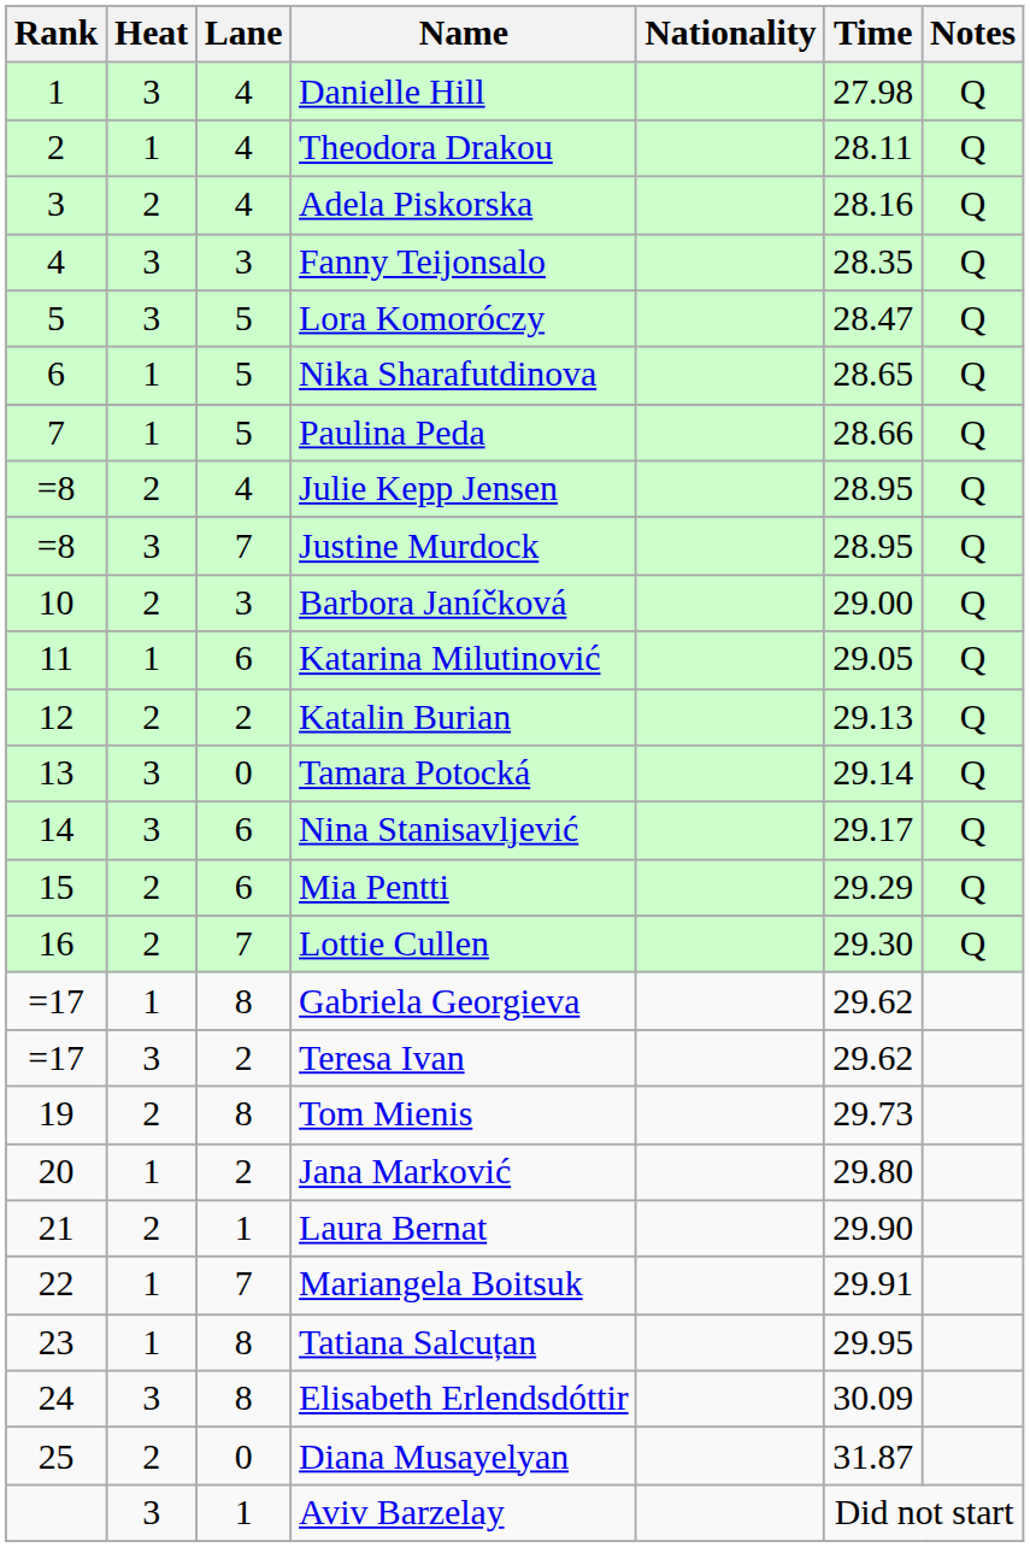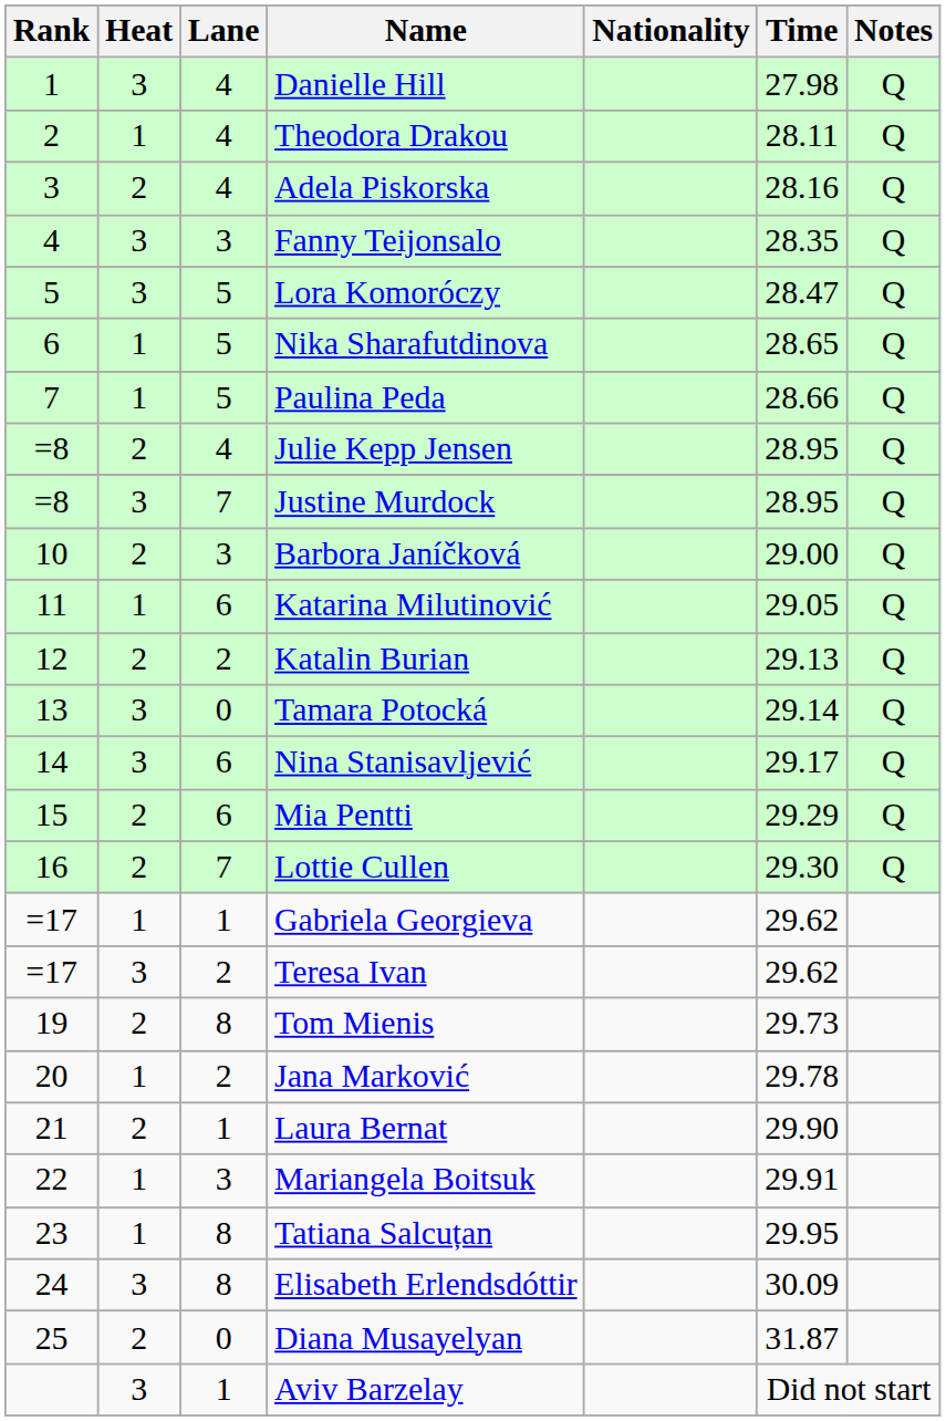 <table class="wikitable sortable" style="text-align:center">
 <tr>
 <th>Rank</th>
 <th>Heat</th>
 <th>Lane</th>
 <th>Name</th>
 <th>Nationality</th>
 <th>Time</th>
 <th>Notes</th>
 </tr>
 <tr bgcolor=ccffcc>
 <td>1</td>
 <td>3</td>
 <td>4</td>
 <td align=left><a href='#'>Danielle Hill</a></td>
 <td align=left></td>
 <td>27.98</td>
 <td>Q</td>
 </tr>
 <tr bgcolor=ccffcc>
 <td>2</td>
 <td>1</td>
 <td>4</td>
 <td align=left><a href='#'>Theodora Drakou</a></td>
 <td align=left></td>
 <td>28.11</td>
 <td>Q</td>
 </tr>
 <tr bgcolor=ccffcc>
 <td>3</td>
 <td>2</td>
 <td>4</td>
 <td align=left><a href='#'>Adela Piskorska</a></td>
 <td align=left></td>
 <td>28.16</td>
 <td>Q</td>
 </tr>
 <tr bgcolor=ccffcc>
 <td>4</td>
 <td>3</td>
 <td>3</td>
 <td align=left><a href='#'>Fanny Teijonsalo</a></td>
 <td align=left></td>
 <td>28.35</td>
 <td>Q</td>
 </tr>
 <tr bgcolor=ccffcc>
 <td>5</td>
 <td>3</td>
 <td>5</td>
 <td align=left><a href='#'>Lora Komoróczy</a></td>
 <td align=left></td>
 <td>28.47</td>
 <td>Q</td>
 </tr>
 <tr bgcolor=ccffcc>
 <td>6</td>
 <td>1</td>
 <td>5</td>
 <td align=left><a href='#'>Nika Sharafutdinova</a></td>
 <td align=left></td>
 <td>28.65</td>
 <td>Q</td>
 </tr>
 <tr bgcolor=ccffcc>
 <td>7</td>
 <td>1</td>
 <td>5</td>
 <td align=left><a href='#'>Paulina Peda</a></td>
 <td align=left></td>
 <td>28.66</td>
 <td>Q</td>
 </tr>
 <tr bgcolor=ccffcc>
 <td>=8</td>
 <td>2</td>
 <td>4</td>
 <td align=left><a href='#'>Julie Kepp Jensen</a></td>
 <td align=left></td>
 <td>28.95</td>
 <td>Q</td>
 </tr>
 <tr bgcolor=ccffcc>
 <td>=8</td>
 <td>3</td>
 <td>7</td>
 <td align=left><a href='#'>Justine Murdock</a></td>
 <td align=left></td>
 <td>28.95</td>
 <td>Q</td>
 </tr>
 <tr bgcolor=ccffcc>
 <td>10</td>
 <td>2</td>
 <td>3</td>
 <td align=left><a href='#'>Barbora Janíčková</a></td>
 <td align=left></td>
 <td>29.00</td>
 <td>Q</td>
 </tr>
 <tr bgcolor=ccffcc>
 <td>11</td>
 <td>1</td>
 <td>6</td>
 <td align=left><a href='#'>Katarina Milutinović</a></td>
 <td align=left></td>
 <td>29.05</td>
 <td>Q</td>
 </tr>
 <tr bgcolor=ccffcc>
 <td>12</td>
 <td>2</td>
 <td>2</td>
 <td align=left><a href='#'>Katalin Burian</a></td>
 <td align=left></td>
 <td>29.13</td>
 <td>Q</td>
 </tr>
 <tr bgcolor=ccffcc>
 <td>13</td>
 <td>3</td>
 <td>0</td>
 <td align=left><a href='#'>Tamara Potocká</a></td>
 <td align=left></td>
 <td>29.14</td>
 <td>Q</td>
 </tr>
 <tr bgcolor=ccffcc>
 <td>14</td>
 <td>3</td>
 <td>6</td>
 <td align=left><a href='#'>Nina Stanisavljević</a></td>
 <td align=left></td>
 <td>29.17</td>
 <td>Q</td>
 </tr>
 <tr bgcolor=ccffcc>
 <td>15</td>
 <td>2</td>
 <td>6</td>
 <td align=left><a href='#'>Mia Pentti</a></td>
 <td align=left></td>
 <td>29.29</td>
 <td>Q</td>
 </tr>
 <tr bgcolor=ccffcc>
 <td>16</td>
 <td>2</td>
 <td>7</td>
 <td align=left><a href='#'>Lottie Cullen</a></td>
 <td align=left></td>
 <td>29.30</td>
 <td>Q</td>
 </tr>
 <tr>
 <td>=17</td>
 <td>1</td>
-<td>8</td>
+<td>1</td>
 <td align=left><a href='#'>Gabriela Georgieva</a></td>
 <td align=left></td>
 <td>29.62</td>
 <td></td>
 </tr>
 <tr>
 <td>=17</td>
 <td>3</td>
 <td>2</td>
 <td align=left><a href='#'>Teresa Ivan</a></td>
 <td align=left></td>
 <td>29.62</td>
 <td></td>
 </tr>
 <tr>
 <td>19</td>
 <td>2</td>
 <td>8</td>
 <td align=left><a href='#'>Tom Mienis</a></td>
 <td align=left></td>
 <td>29.73</td>
 <td></td>
 </tr>
 <tr>
 <td>20</td>
 <td>1</td>
 <td>2</td>
 <td align=left><a href='#'>Jana Marković</a></td>
 <td align=left></td>
-<td>29.80</td>
+<td>29.78</td>
 <td></td>
 </tr>
 <tr>
 <td>21</td>
 <td>2</td>
 <td>1</td>
 <td align=left><a href='#'>Laura Bernat</a></td>
 <td align=left></td>
 <td>29.90</td>
 <td></td>
 </tr>
 <tr>
 <td>22</td>
 <td>1</td>
-<td>7</td>
+<td>3</td>
 <td align=left><a href='#'>Mariangela Boitsuk</a></td>
 <td align=left></td>
 <td>29.91</td>
 <td></td>
 </tr>
 <tr>
 <td>23</td>
 <td>1</td>
 <td>8</td>
 <td align=left><a href='#'>Tatiana Salcuțan</a></td>
 <td align=left></td>
 <td>29.95</td>
 <td></td>
 </tr>
 <tr>
 <td>24</td>
 <td>3</td>
 <td>8</td>
 <td align=left><a href='#'>Elisabeth Erlendsdóttir</a></td>
 <td align=left></td>
 <td>30.09</td>
 <td></td>
 </tr>
 <tr>
 <td>25</td>
 <td>2</td>
 <td>0</td>
 <td align=left><a href='#'>Diana Musayelyan</a></td>
 <td align=left></td>
 <td>31.87</td>
 <td></td>
 </tr>
 <tr>
 <td></td>
 <td>3</td>
 <td>1</td>
 <td align=left><a href='#'>Aviv Barzelay</a></td>
 <td align=left></td>
 <td colspan=2>Did not start</td>
 </tr>
 </table>
